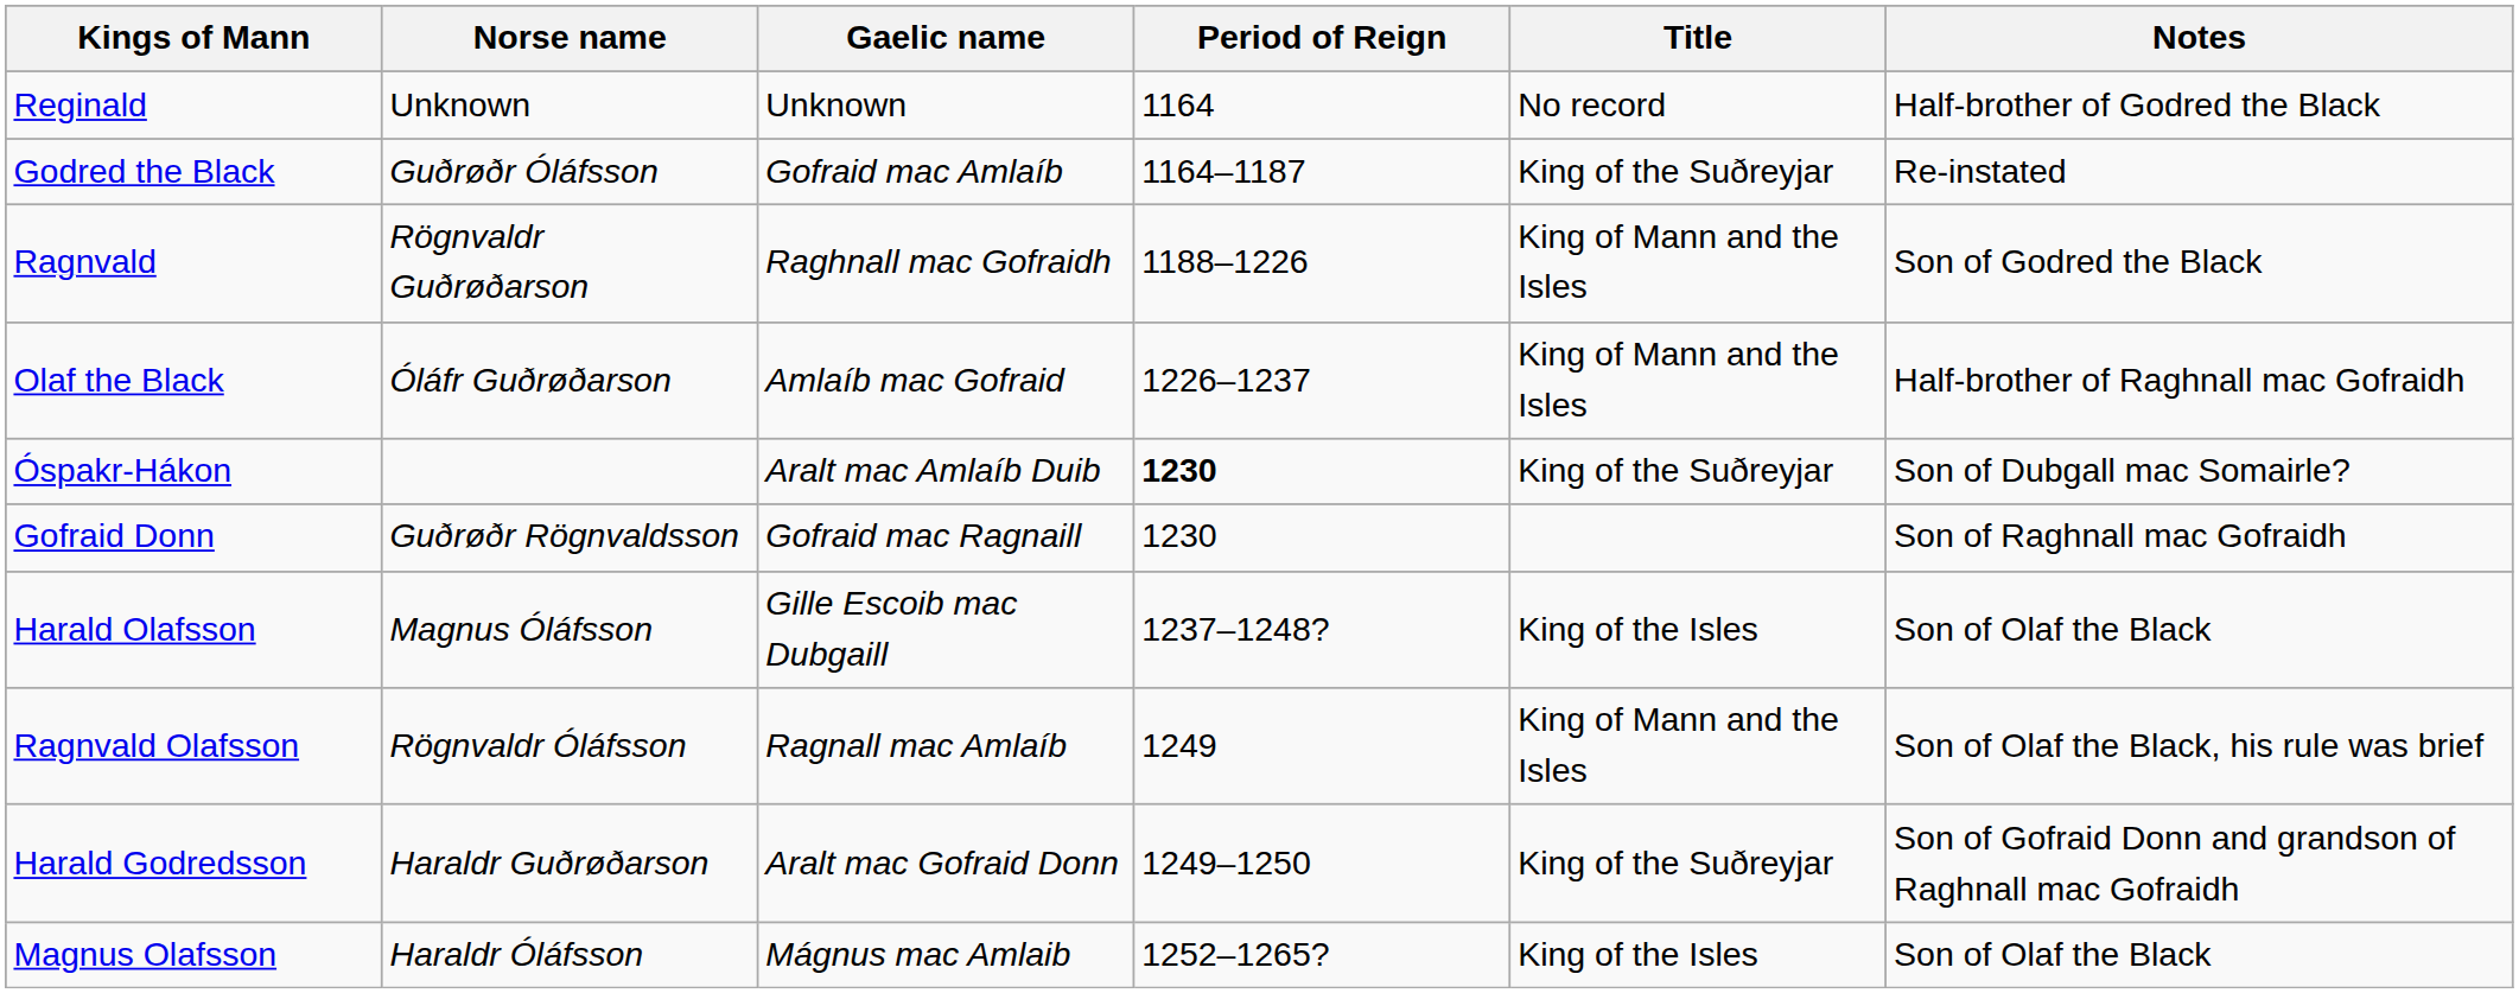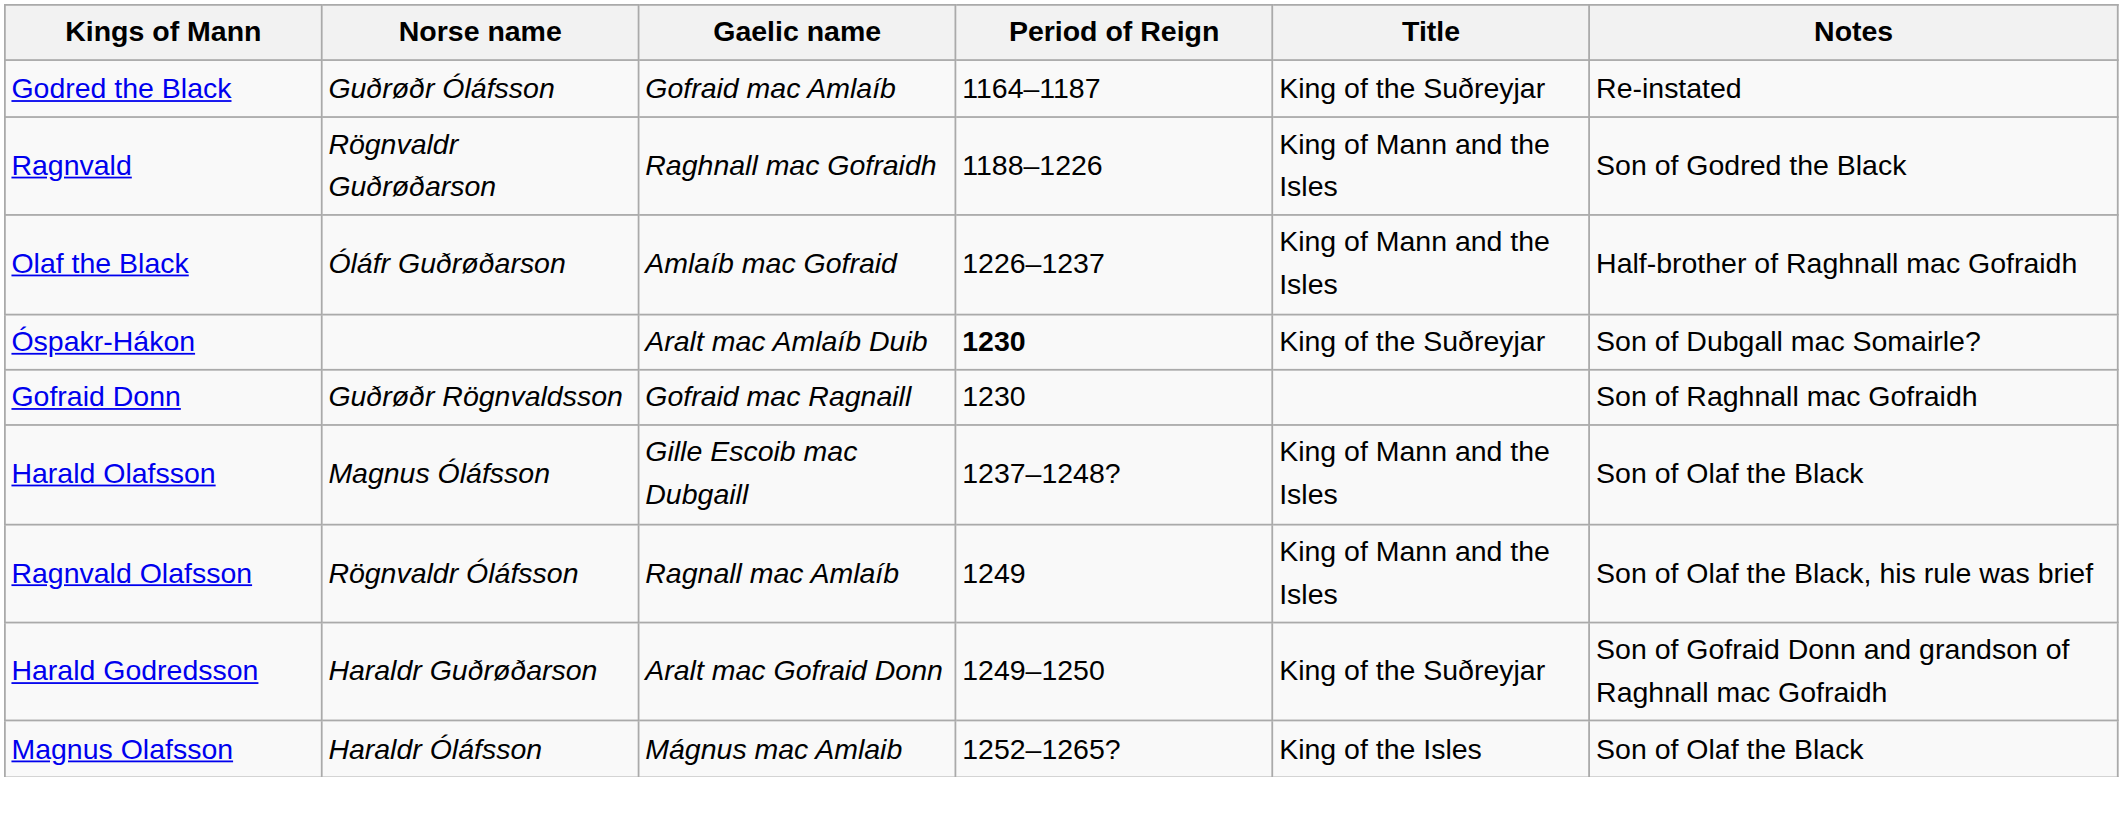 <table class="wikitable sortable" style="font-size:100%; width:75%; border:0px; text-align:left; line-height:150%;">
 <tr>
 <th width="15%">Kings of Mann</th>
 <th width="15%">Norse name</th>
 <th width="15%">Gaelic name</th>
 <th width="15%">Period of Reign</th>
 <th width="15%">Title</th>
 <th width="40%">Notes</th>
-</tr>
-<tr>
-<td><a href='#'>Reginald</a></td>
-<td>Unknown</td>
-<td>Unknown</td>
-<td>1164</td>
-<td>No record</td>
-<td>Half-brother of Godred the Black</td>
 </tr>
 <tr>
 <td><a href='#'>Godred the Black</a></td>
 <td><em>Guðrøðr Óláfsson</em></td>
 <td><em>Gofraid mac Amlaíb</em></td>
 <td>1164–1187</td>
 <td>King of the Suðreyjar</td>
 <td>Re-instated</td>
 </tr>
 <tr>
 <td><a href='#'>Ragnvald</a></td>
 <td><em>Rögnvaldr Guðrøðarson</em></td>
 <td><em>Raghnall mac Gofraidh</em></td>
 <td>1188–1226</td>
 <td>King of Mann and the Isles</td>
 <td>Son of Godred the Black</td>
 </tr>
 <tr>
 <td><a href='#'>Olaf the Black</a></td>
 <td><em>Óláfr Guðrøðarson</em></td>
 <td><em>Amlaíb mac Gofraid</em></td>
 <td>1226–1237</td>
 <td>King of Mann and the Isles</td>
 <td>Half-brother of Raghnall mac Gofraidh</td>
 </tr>
 <tr>
 <td><a href='#'>Óspakr-Hákon</a></td>
 <td></td>
 <td><em>Aralt mac Amlaíb Duib</em></td>
 <td><strong>1230</strong></td>
 <td>King of the Suðreyjar</td>
 <td>Son of Dubgall mac Somairle?</td>
 </tr>
 <tr>
 <td><a href='#'>Gofraid Donn</a></td>
 <td><em>Guðrøðr Rögnvaldsson</em></td>
 <td><em>Gofraid mac Ragnaill</em></td>
 <td>1230</td>
 <td></td>
 <td>Son of Raghnall mac Gofraidh</td>
 </tr>
 <tr>
 <td><a href='#'>Harald Olafsson</a></td>
 <td><em>Magnus Óláfsson</em></td>
 <td><em>Gille Escoib mac Dubgaill</em></td>
 <td>1237–1248?</td>
-<td>King of the Isles</td>
+<td>King of Mann and the Isles</td>
 <td>Son of Olaf the Black</td>
 </tr>
 <tr>
 <td><a href='#'>Ragnvald Olafsson</a></td>
 <td><em>Rögnvaldr Óláfsson</em></td>
 <td><em>Ragnall mac Amlaíb</em></td>
 <td>1249</td>
 <td>King of Mann and the Isles</td>
 <td>Son of Olaf the Black, his rule was brief</td>
 </tr>
 <tr>
 <td><a href='#'>Harald Godredsson</a></td>
 <td><em>Haraldr Guðrøðarson</em></td>
 <td><em>Aralt mac Gofraid Donn</em></td>
 <td>1249–1250</td>
 <td>King of the Suðreyjar</td>
 <td>Son of Gofraid Donn and grandson of Raghnall mac Gofraidh</td>
 </tr>
 <tr>
 <td><a href='#'>Magnus Olafsson</a></td>
 <td><em>Haraldr Óláfsson</em></td>
 <td><em>Mágnus mac Amlaib</em></td>
 <td>1252–1265?</td>
 <td>King of the Isles</td>
 <td>Son of Olaf the Black</td>
 </tr>
 <tr>
 </tr>
 </table>
